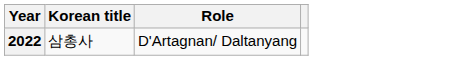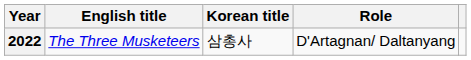 <table class="wikitable plainrowheaders">
 <tr>
 <th scope="col">Year</th>
+<th scope="col">English title</th>
 <th scope="col">Korean title</th>
 <th scope="col">Role</th>
 <th scope="col" class="unsortable"></th>
 </tr>
 <tr>
 <th scope="row">2022</th>
+<td><em><a href='#'>The Three Musketeers</a></em></td>
 <td>삼총사</td>
 <td>D'Artagnan/ Daltanyang</td>
 <td style="text-align:center"></td>
 </tr>
 </table>
